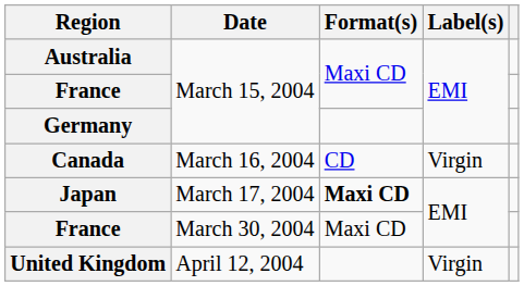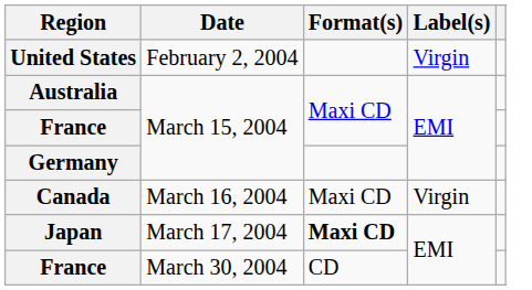 <table class="wikitable sortable plainrowheaders">
 <tr>
 <th scope="col">Region</th>
 <th scope="col">Date</th>
 <th scope="col">Format(s)</th>
 <th scope="col">Label(s)</th>
 <th scope="col"></th>
+</tr>
+<tr>
+<th scope="row">United States</th>
+<td>February 2, 2004</td>
+<td></td>
+<td><a href='#'>Virgin</a></td>
+<td></td>
 </tr>
 <tr>
 <th scope="row">Australia</th>
 <td rowspan="3">March 15, 2004</td>
 <td rowspan="2"><a href='#'>Maxi CD</a></td>
 <td rowspan="3"><a href='#'>EMI</a></td>
 <td></td>
 </tr>
 <tr>
 <th scope="row">France</th>
 <td></td>
 </tr>
 <tr>
 <th scope="row">Germany</th>
 <td></td>
 <td></td>
 </tr>
 <tr>
 <th scope="row">Canada</th>
 <td>March 16, 2004</td>
-<td><a href='#'>CD</a></td>
+<td>Maxi CD</td>
 <td>Virgin</td>
 <td></td>
 </tr>
 <tr>
 <th scope="row">Japan</th>
 <td>March 17, 2004</td>
 <td><strong>Maxi CD</strong></td>
 <td rowspan="2">EMI</td>
 <td></td>
 </tr>
 <tr>
 <th scope="row">France</th>
 <td>March 30, 2004</td>
-<td>Maxi CD</td>
-<td></td>
-</tr>
-<tr>
-<th scope="row">United Kingdom</th>
-<td>April 12, 2004</td>
-<td></td>
-<td>Virgin</td>
+<td>CD</td>
 <td></td>
 </tr>
 </table>
